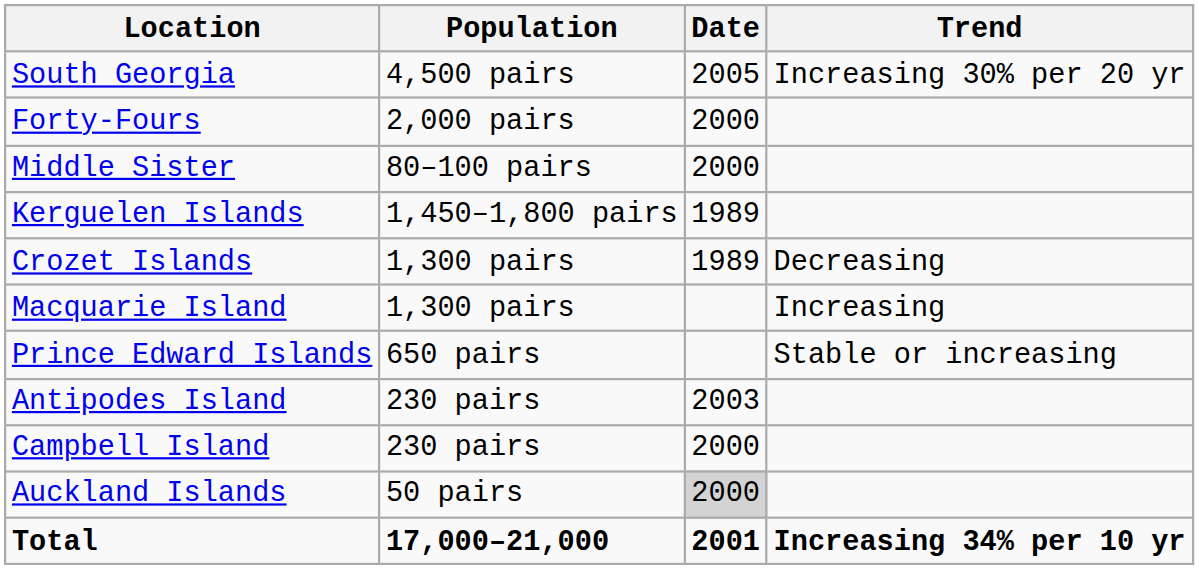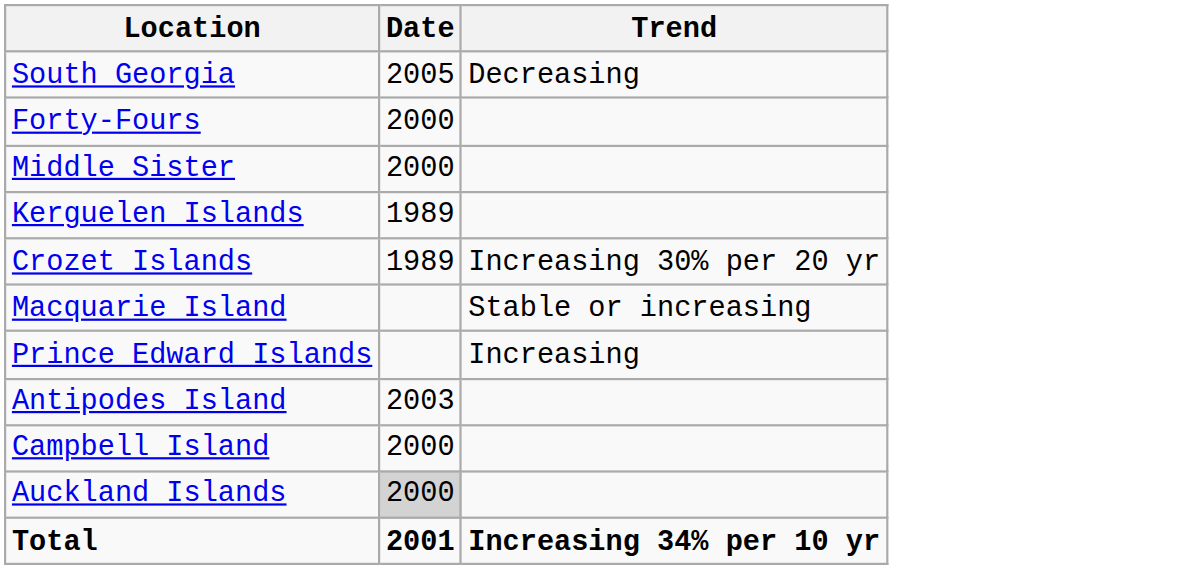 <table class="wikitable">
 <tr>
 <th>Location</th>
-<th>Population</th>
 <th>Date</th>
 <th>Trend</th>
 </tr>
 <tr>
 <td><a href='#'>South Georgia</a></td>
-<td>4,500 pairs</td>
 <td>2005</td>
-<td>Increasing 30% per 20 yr</td>
+<td>Decreasing</td>
 </tr>
 <tr>
 <td><a href='#'>Forty-Fours</a></td>
-<td>2,000 pairs</td>
 <td>2000</td>
 <td></td>
 </tr>
 <tr>
 <td><a href='#'>Middle Sister</a></td>
-<td>80–100 pairs</td>
 <td>2000</td>
 <td></td>
 </tr>
 <tr>
 <td><a href='#'>Kerguelen Islands</a></td>
-<td>1,450–1,800 pairs</td>
 <td>1989</td>
 <td></td>
 </tr>
 <tr>
 <td><a href='#'>Crozet Islands</a></td>
-<td>1,300 pairs</td>
 <td>1989</td>
-<td>Decreasing</td>
+<td>Increasing 30% per 20 yr</td>
 </tr>
 <tr>
 <td><a href='#'>Macquarie Island</a></td>
-<td>1,300 pairs</td>
+<td></td>
+<td>Stable or increasing</td>
+</tr>
+<tr>
+<td><a href='#'>Prince Edward Islands</a></td>
 <td></td>
 <td>Increasing</td>
 </tr>
 <tr>
-<td><a href='#'>Prince Edward Islands</a></td>
-<td>650 pairs</td>
-<td></td>
-<td>Stable or increasing</td>
-</tr>
-<tr>
 <td><a href='#'>Antipodes Island</a></td>
-<td>230 pairs</td>
 <td>2003</td>
 <td></td>
 </tr>
 <tr>
 <td><a href='#'>Campbell Island</a></td>
-<td>230 pairs</td>
 <td>2000</td>
 <td></td>
 </tr>
 <tr>
 <td><a href='#'>Auckland Islands</a></td>
-<td>50 pairs</td>
 <td style="background: lightgrey;">2000</td>
 <td></td>
 </tr>
 <tr>
 <td><strong>Total</strong></td>
-<td><strong>17,000–21,000</strong></td>
 <td><strong>2001</strong></td>
 <td><strong>Increasing 34% per 10 yr</strong></td>
 </tr>
 </table>
